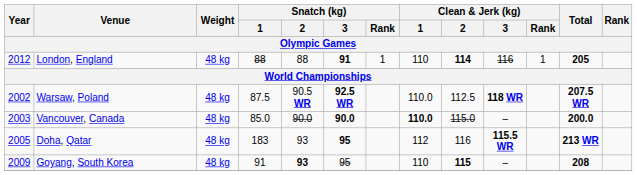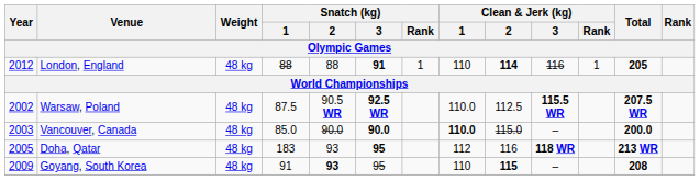 <table class="wikitable" style="text-align:center;">
 <tr>
 <th rowspan=2 width=40>Year</th>
 <th rowspan=2 width=250>Venue</th>
 <th rowspan=2 width=60>Weight</th>
 <th colspan=4>Snatch (kg)</th>
 <th colspan=4>Clean & Jerk (kg)</th>
 <th rowspan=2 width=60>Total</th>
 <th rowspan=2 width=40>Rank</th>
 </tr>
 <tr>
 <th width=60>1</th>
 <th width=60>2</th>
 <th width=60>3</th>
 <th width=45>Rank</th>
 <th width=60>1</th>
 <th width=60>2</th>
 <th width=60>3</th>
 <th width=45>Rank</th>
 </tr>
 <tr>
 <th colspan=13><a href='#'>Olympic Games</a></th>
 </tr>
 <tr>
 <td><a href='#'>2012</a></td>
 <td align=left> <a href='#'>London</a>, <a href='#'>England</a></td>
 <td><a href='#'>48 kg</a></td>
 <td><s>88</s></td>
 <td>88</td>
 <td><strong>91</strong></td>
 <td>1</td>
 <td>110</td>
 <td><strong>114</strong></td>
 <td><s>116</s></td>
 <td>1</td>
 <td><strong>205</strong></td>
 <td></td>
 </tr>
 <tr>
 <th colspan=13><a href='#'>World Championships</a></th>
 </tr>
 <tr>
 <td><a href='#'>2002</a></td>
 <td align=left> <a href='#'>Warsaw</a>, <a href='#'>Poland</a></td>
 <td><a href='#'>48 kg</a></td>
 <td>87.5</td>
 <td>90.5 <strong><a href='#'>WR</a></strong></td>
 <td><strong>92.5 <a href='#'>WR</a></strong></td>
 <td></td>
 <td>110.0</td>
 <td>112.5</td>
-<td><strong>118 <a href='#'>WR</a></strong></td>
+<td><strong>115.5 <a href='#'>WR</a></strong></td>
 <td></td>
 <td><strong>207.5 <a href='#'>WR</a></strong></td>
 <td></td>
 </tr>
 <tr>
 <td><a href='#'>2003</a></td>
 <td align=left> <a href='#'>Vancouver</a>, <a href='#'>Canada</a></td>
 <td><a href='#'>48 kg</a></td>
 <td>85.0</td>
 <td><s>90.0</s></td>
 <td><strong>90.0</strong></td>
 <td></td>
 <td><strong>110.0</strong></td>
 <td><s>115.0</s></td>
 <td>–</td>
 <td></td>
 <td><strong>200.0</strong></td>
 <td></td>
 </tr>
 <tr>
 <td><a href='#'>2005</a></td>
 <td align=left> <a href='#'>Doha</a>, <a href='#'>Qatar</a></td>
 <td><a href='#'>48 kg</a></td>
 <td>183</td>
 <td>93</td>
 <td><strong>95</strong></td>
 <td></td>
 <td>112</td>
 <td>116</td>
-<td><strong>115.5 <a href='#'>WR</a></strong></td>
+<td><strong>118 <a href='#'>WR</a></strong></td>
 <td></td>
 <td><strong>213 <a href='#'>WR</a></strong></td>
 <td></td>
 </tr>
 <tr>
 <td><a href='#'>2009</a></td>
 <td align=left> <a href='#'>Goyang</a>, <a href='#'>South Korea</a></td>
 <td><a href='#'>48 kg</a></td>
 <td>91</td>
 <td><strong>93</strong></td>
 <td><s>95</s></td>
 <td></td>
 <td>110</td>
 <td><strong>115</strong></td>
 <td>–</td>
 <td></td>
 <td><strong>208</strong></td>
 <td></td>
 </tr>
 <tr>
 </tr>
 </table>
